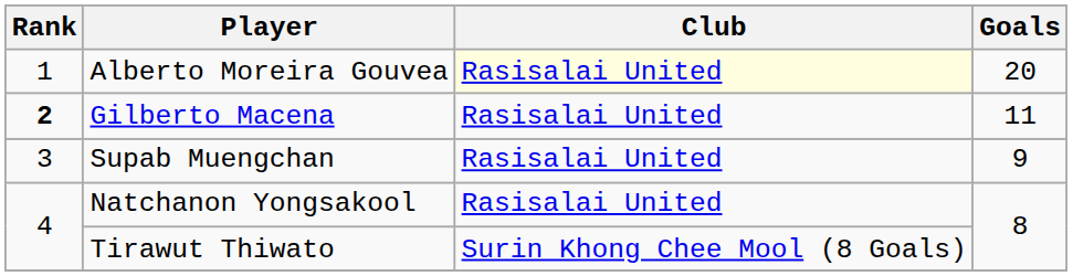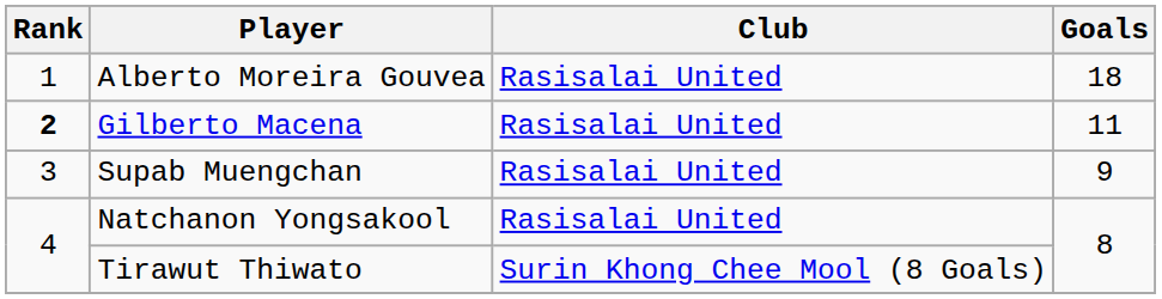 <table class="wikitable" style="text-align:center">
 <tr>
 <th>Rank</th>
 <th>Player</th>
 <th>Club</th>
 <th>Goals</th>
 </tr>
 <tr>
 <td>1</td>
 <td align="left"> Alberto Moreira Gouvea</td>
-<td align="left" style="background: lightyellow;"><a href='#'>Rasisalai United</a></td>
-<td>20</td>
+<td align="left"><a href='#'>Rasisalai United</a></td>
+<td>18</td>
 </tr>
 <tr>
 <td><strong>2</strong></td>
 <td align="left"> <a href='#'>Gilberto Macena</a></td>
 <td align="left"><a href='#'>Rasisalai United</a></td>
 <td>11</td>
 </tr>
 <tr>
 <td>3</td>
 <td align="left"> Supab Muengchan</td>
 <td align="left"><a href='#'>Rasisalai United</a></td>
 <td>9</td>
 </tr>
 <tr>
 <td rowspan="2">4</td>
 <td align="left"> Natchanon Yongsakool</td>
 <td align="left"><a href='#'>Rasisalai United</a></td>
 <td rowspan="2">8</td>
 </tr>
 <tr>
 <td align="left"> Tirawut Thiwato</td>
 <td align="left"><a href='#'>Surin Khong Chee Mool</a> (8 Goals)</td>
 </tr>
 <tr>
 </tr>
 </table>
